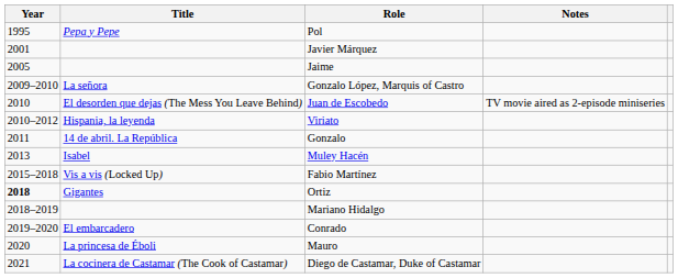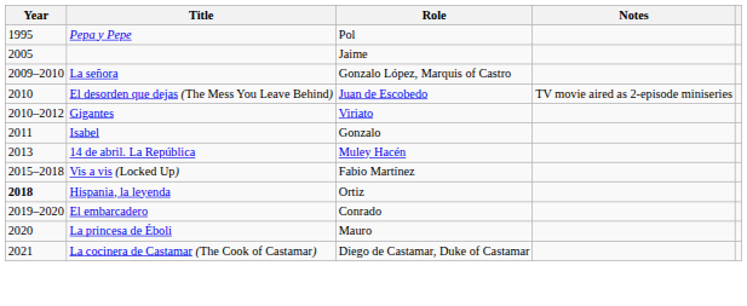 <table class="wikitable sortable">
 <tr>
 <th>Year</th>
 <th>Title</th>
 <th>Role</th>
 <th class="unsortable">Notes</th>
 <th></th>
 </tr>
 <tr>
 <td>1995</td>
 <td><em><a href='#'>Pepa y Pepe</a></td>
 <td>Pol</td>
-<td></td>
-<td align = "center"></td>
-</tr>
-<tr>
-<td>2001</td>
-<td></em><em></td>
-<td>Javier Márquez</td>
 <td></td>
 <td align = "center"></td>
 </tr>
 <tr>
 <td>2005</td>
 <td></em><em></td>
 <td>Jaime</td>
 <td></td>
 <td align = "center"></td>
 </tr>
 <tr>
 <td>2009–2010</td>
 <td><a href='#'></em>La señora<em></a></td>
 <td>Gonzalo López, Marquis of Castro</td>
 <td></td>
 <td align = "center"></td>
 </tr>
 <tr>
 <td>2010</td>
 <td></em><a href='#'>El desorden que dejas</a><em> (</em>The Mess You Leave Behind<em>)</td>
 <td><a href='#'>Juan de Escobedo</a></td>
 <td>TV movie aired as 2-episode miniseries</td>
 <td align = "center"></td>
 </tr>
 <tr>
 <td>2010–2012</td>
-<td></em><a href='#'>Hispania, la leyenda</a><em></td>
+<td></em><a href='#'>Gigantes</a><em></td>
 <td><a href='#'>Viriato</a></td>
 <td></td>
 <td align = "center"></td>
 </tr>
 <tr>
 <td>2011</td>
-<td></em><a href='#'>14 de abril. La República</a><em></td>
+<td><a href='#'></em>Isabel<em></a></td>
 <td>Gonzalo</td>
 <td></td>
 <td align = "center"></td>
 </tr>
 <tr>
 <td>2013</td>
-<td><a href='#'></em>Isabel<em></a></td>
+<td></em><a href='#'>14 de abril. La República</a><em></td>
 <td><a href='#'>Muley Hacén</a></td>
 <td></td>
 <td align = "center"></td>
 </tr>
 <tr>
 <td>2015–2018</td>
 <td></em><a href='#'>Vis a vis</a><em> (</em>Locked Up<em>)</td>
 <td>Fabio Martínez</td>
 <td></td>
 <td align = "center"></td>
 </tr>
 <tr>
 <td><strong>2018</strong></td>
-<td></em><a href='#'>Gigantes</a><em></td>
+<td></em><a href='#'>Hispania, la leyenda</a><em></td>
 <td>Ortiz</td>
-<td></td>
-<td align = "center"></td>
-</tr>
-<tr>
-<td>2018–2019</td>
-<td></em><em></td>
-<td>Mariano Hidalgo</td>
 <td></td>
 <td align = "center"></td>
 </tr>
 <tr>
 <td>2019–2020</td>
 <td></em><a href='#'>El embarcadero</a><em></td>
 <td>Conrado</td>
 <td></td>
 <td align = "center"></td>
 </tr>
 <tr>
 <td>2020</td>
 <td></em><a href='#'>La princesa de Éboli</a><em></td>
 <td>Mauro</td>
 <td></td>
 <td align = "center"></td>
 </tr>
 <tr>
 <td>2021</td>
 <td></em><a href='#'>La cocinera de Castamar</a><em> (</em>The Cook of Castamar<em>)</td>
 <td>Diego de Castamar, Duke of Castamar</td>
 <td></td>
 <td align = "center"></td>
 </tr>
 </table>
